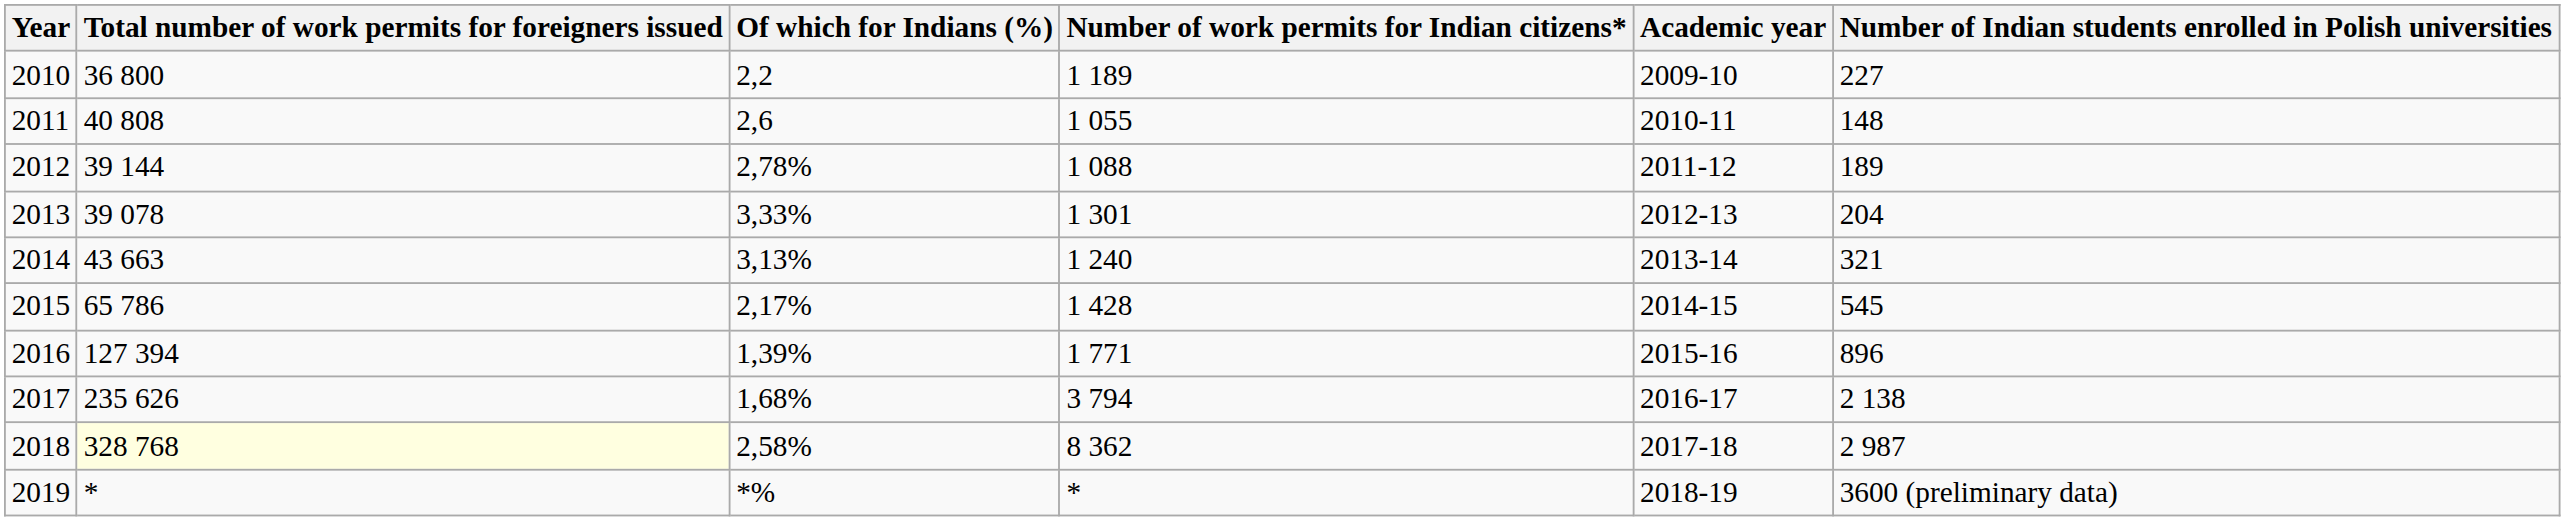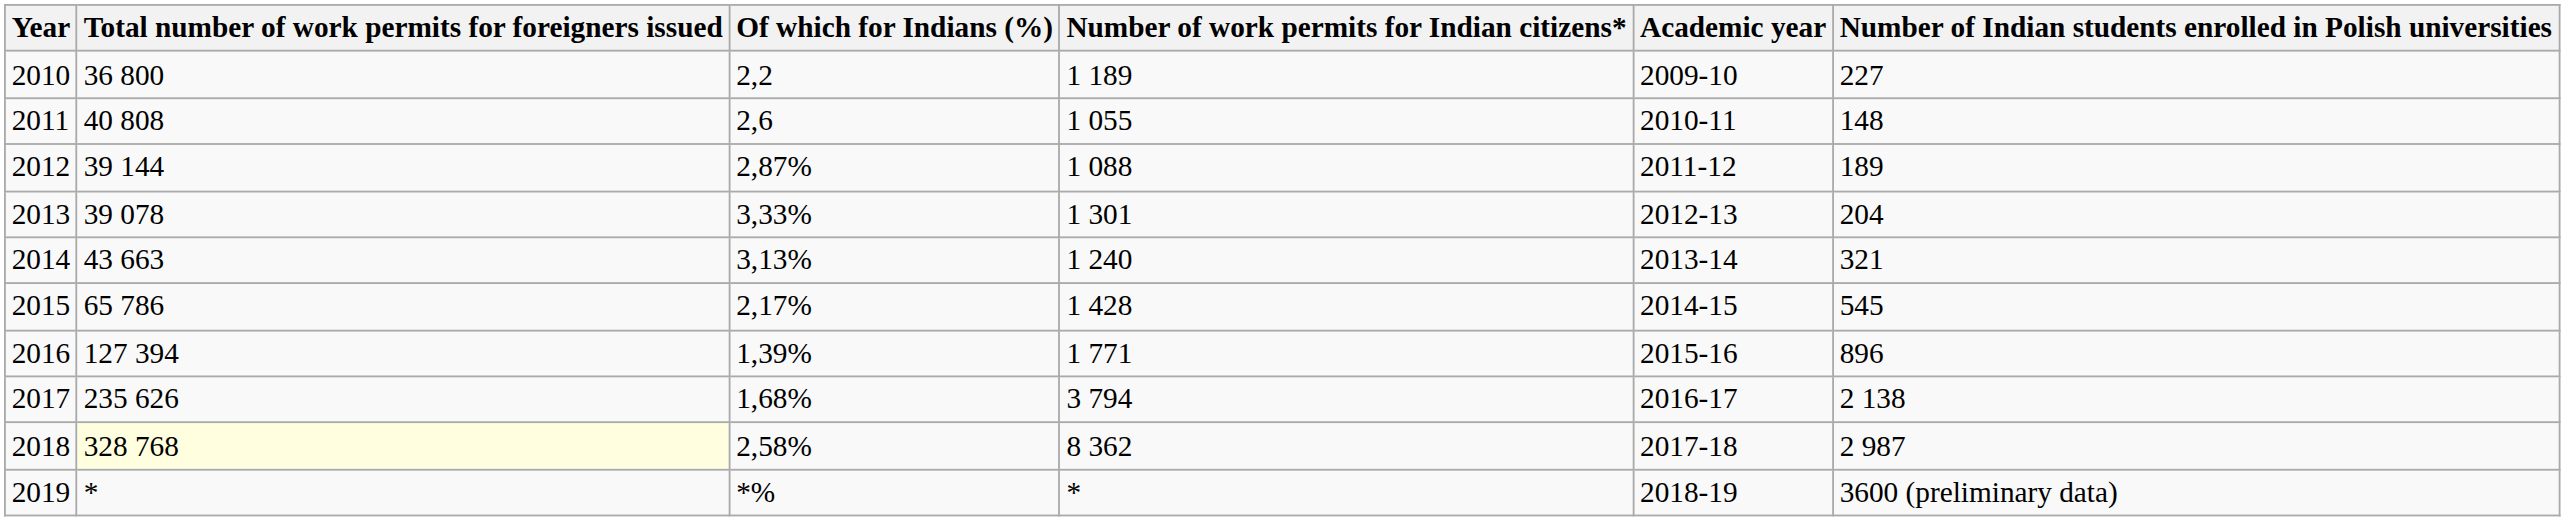 <table class="wikitable">
 <tr>
 <th>Year</th>
 <th>Total number of work permits for foreigners issued </th>
 <th>Of which for Indians (%)</th>
 <th>Number of work permits for Indian citizens*</th>
 <th>Academic year</th>
 <th>Number of Indian students enrolled in Polish universities</th>
 </tr>
 <tr>
 <td>2010</td>
 <td>36 800</td>
 <td>2,2</td>
 <td>1 189</td>
 <td>2009-10</td>
 <td>227</td>
 </tr>
 <tr>
 <td>2011</td>
 <td>40 808</td>
 <td>2,6</td>
 <td>1 055</td>
 <td>2010-11</td>
 <td>148</td>
 </tr>
 <tr>
 <td>2012</td>
 <td>39 144</td>
-<td>2,78%</td>
+<td>2,87%</td>
 <td>1 088</td>
 <td>2011-12</td>
 <td>189</td>
 </tr>
 <tr>
 <td>2013</td>
 <td>39 078</td>
 <td>3,33%</td>
 <td>1 301</td>
 <td>2012-13</td>
 <td>204</td>
 </tr>
 <tr>
 <td>2014</td>
 <td>43 663</td>
 <td>3,13%</td>
 <td>1 240</td>
 <td>2013-14</td>
 <td>321</td>
 </tr>
 <tr>
 <td>2015</td>
 <td>65 786</td>
 <td>2,17%</td>
 <td>1 428</td>
 <td>2014-15</td>
 <td>545</td>
 </tr>
 <tr>
 <td>2016</td>
 <td>127 394</td>
 <td>1,39%</td>
 <td>1 771</td>
 <td>2015-16</td>
 <td>896</td>
 </tr>
 <tr>
 <td>2017</td>
 <td>235 626</td>
 <td>1,68%</td>
 <td>3 794</td>
 <td>2016-17</td>
 <td>2 138</td>
 </tr>
 <tr>
 <td>2018</td>
 <td style="background: lightyellow;">328 768</td>
 <td>2,58%</td>
 <td>8 362</td>
 <td>2017-18</td>
 <td>2 987</td>
 </tr>
 <tr>
 <td>2019</td>
 <td>*</td>
 <td>*%</td>
 <td>*</td>
 <td>2018-19</td>
 <td>3600 (preliminary data)</td>
 </tr>
 </table>
